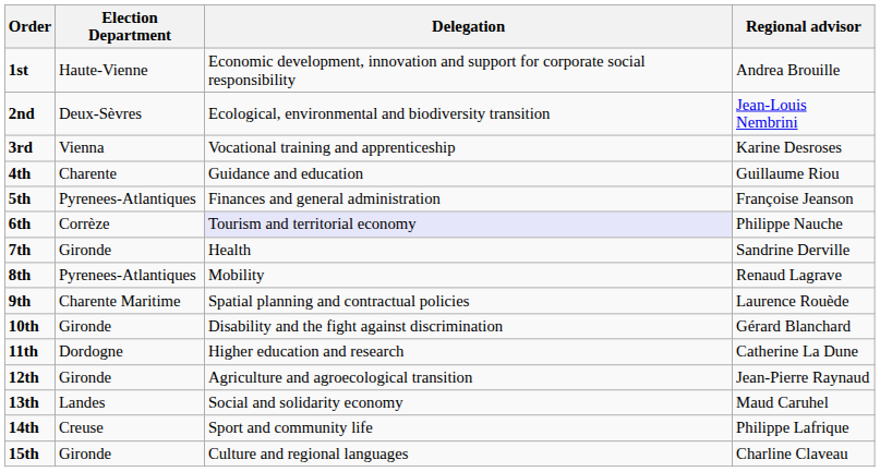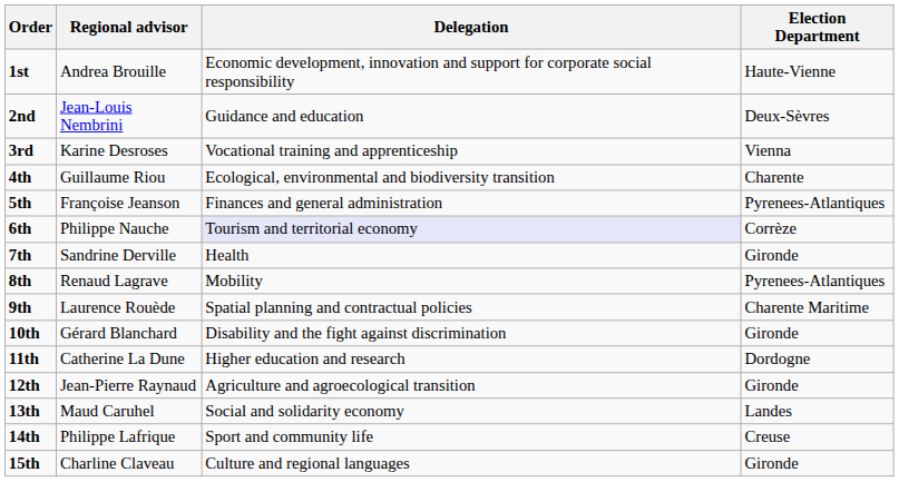 <table class="wikitable sortable">
 <tr>
 <th>Order</th>
+<th>Regional advisor</th>
+<th>Delegation</th>
 <th>Election Department</th>
-<th>Delegation</th>
-<th>Regional advisor</th>
 </tr>
 <tr>
 <td><abbr><strong>1st</strong></abbr></td>
+<td>Andrea Brouille</td>
+<td>Economic development, innovation and support for corporate social responsibility</td>
 <td>Haute-Vienne</td>
-<td>Economic development, innovation and support for corporate social responsibility</td>
-<td>Andrea Brouille</td>
 </tr>
 <tr>
 <td><abbr><strong>2nd</strong></abbr></td>
+<td><a href='#'>Jean-Louis Nembrini</a></td>
+<td>Guidance and education</td>
 <td>Deux-Sèvres</td>
-<td>Ecological, environmental and biodiversity transition</td>
-<td><a href='#'>Jean-Louis Nembrini</a></td>
 </tr>
 <tr>
 <td><abbr><strong>3rd</strong></abbr></td>
+<td>Karine Desroses</td>
+<td>Vocational training and apprenticeship</td>
 <td>Vienna</td>
-<td>Vocational training and apprenticeship</td>
-<td>Karine Desroses</td>
 </tr>
 <tr>
 <td><abbr><strong>4th</strong></abbr></td>
+<td>Guillaume Riou</td>
+<td>Ecological, environmental and biodiversity transition</td>
 <td>Charente</td>
-<td>Guidance and education</td>
-<td>Guillaume Riou</td>
 </tr>
 <tr>
 <td><abbr><strong>5th</strong></abbr></td>
+<td>Françoise Jeanson</td>
+<td>Finances and general administration</td>
 <td>Pyrenees-Atlantiques</td>
-<td>Finances and general administration</td>
-<td>Françoise Jeanson</td>
 </tr>
 <tr>
 <td><abbr><strong>6th</strong></abbr></td>
+<td>Philippe Nauche</td>
+<td style="background: lavender;">Tourism and territorial economy</td>
 <td>Corrèze</td>
-<td style="background: lavender;">Tourism and territorial economy</td>
-<td>Philippe Nauche</td>
 </tr>
 <tr>
 <td><abbr><strong>7th</strong></abbr></td>
+<td>Sandrine Derville</td>
+<td>Health</td>
 <td>Gironde</td>
-<td>Health</td>
-<td>Sandrine Derville</td>
 </tr>
 <tr>
 <td><abbr><strong>8th</strong></abbr></td>
+<td>Renaud Lagrave</td>
+<td>Mobility</td>
 <td>Pyrenees-Atlantiques</td>
-<td>Mobility</td>
-<td>Renaud Lagrave</td>
 </tr>
 <tr>
 <td><abbr><strong>9th</strong></abbr></td>
+<td>Laurence Rouède</td>
+<td>Spatial planning and contractual policies</td>
 <td>Charente Maritime</td>
-<td>Spatial planning and contractual policies</td>
-<td>Laurence Rouède</td>
 </tr>
 <tr>
 <td><abbr><strong>10th</strong></abbr></td>
+<td>Gérard Blanchard</td>
+<td>Disability and the fight against discrimination</td>
 <td>Gironde</td>
-<td>Disability and the fight against discrimination</td>
-<td>Gérard Blanchard</td>
 </tr>
 <tr>
 <td><abbr><strong>11th</strong></abbr></td>
+<td>Catherine La Dune</td>
+<td>Higher education and research</td>
 <td>Dordogne</td>
-<td>Higher education and research</td>
-<td>Catherine La Dune</td>
 </tr>
 <tr>
 <td><abbr><strong>12th</strong></abbr></td>
+<td>Jean-Pierre Raynaud</td>
+<td>Agriculture and agroecological transition</td>
 <td>Gironde</td>
-<td>Agriculture and agroecological transition</td>
-<td>Jean-Pierre Raynaud</td>
 </tr>
 <tr>
 <td><abbr><strong>13th</strong></abbr></td>
+<td>Maud Caruhel</td>
+<td>Social and solidarity economy</td>
 <td>Landes</td>
-<td>Social and solidarity economy</td>
-<td>Maud Caruhel</td>
 </tr>
 <tr>
 <td><abbr><strong>14th</strong></abbr></td>
+<td>Philippe Lafrique</td>
+<td>Sport and community life</td>
 <td>Creuse</td>
-<td>Sport and community life</td>
-<td>Philippe Lafrique</td>
 </tr>
 <tr>
 <td><abbr><strong>15th</strong></abbr></td>
+<td>Charline Claveau</td>
+<td>Culture and regional languages</td>
 <td>Gironde</td>
-<td>Culture and regional languages</td>
-<td>Charline Claveau</td>
 </tr>
 </table>
